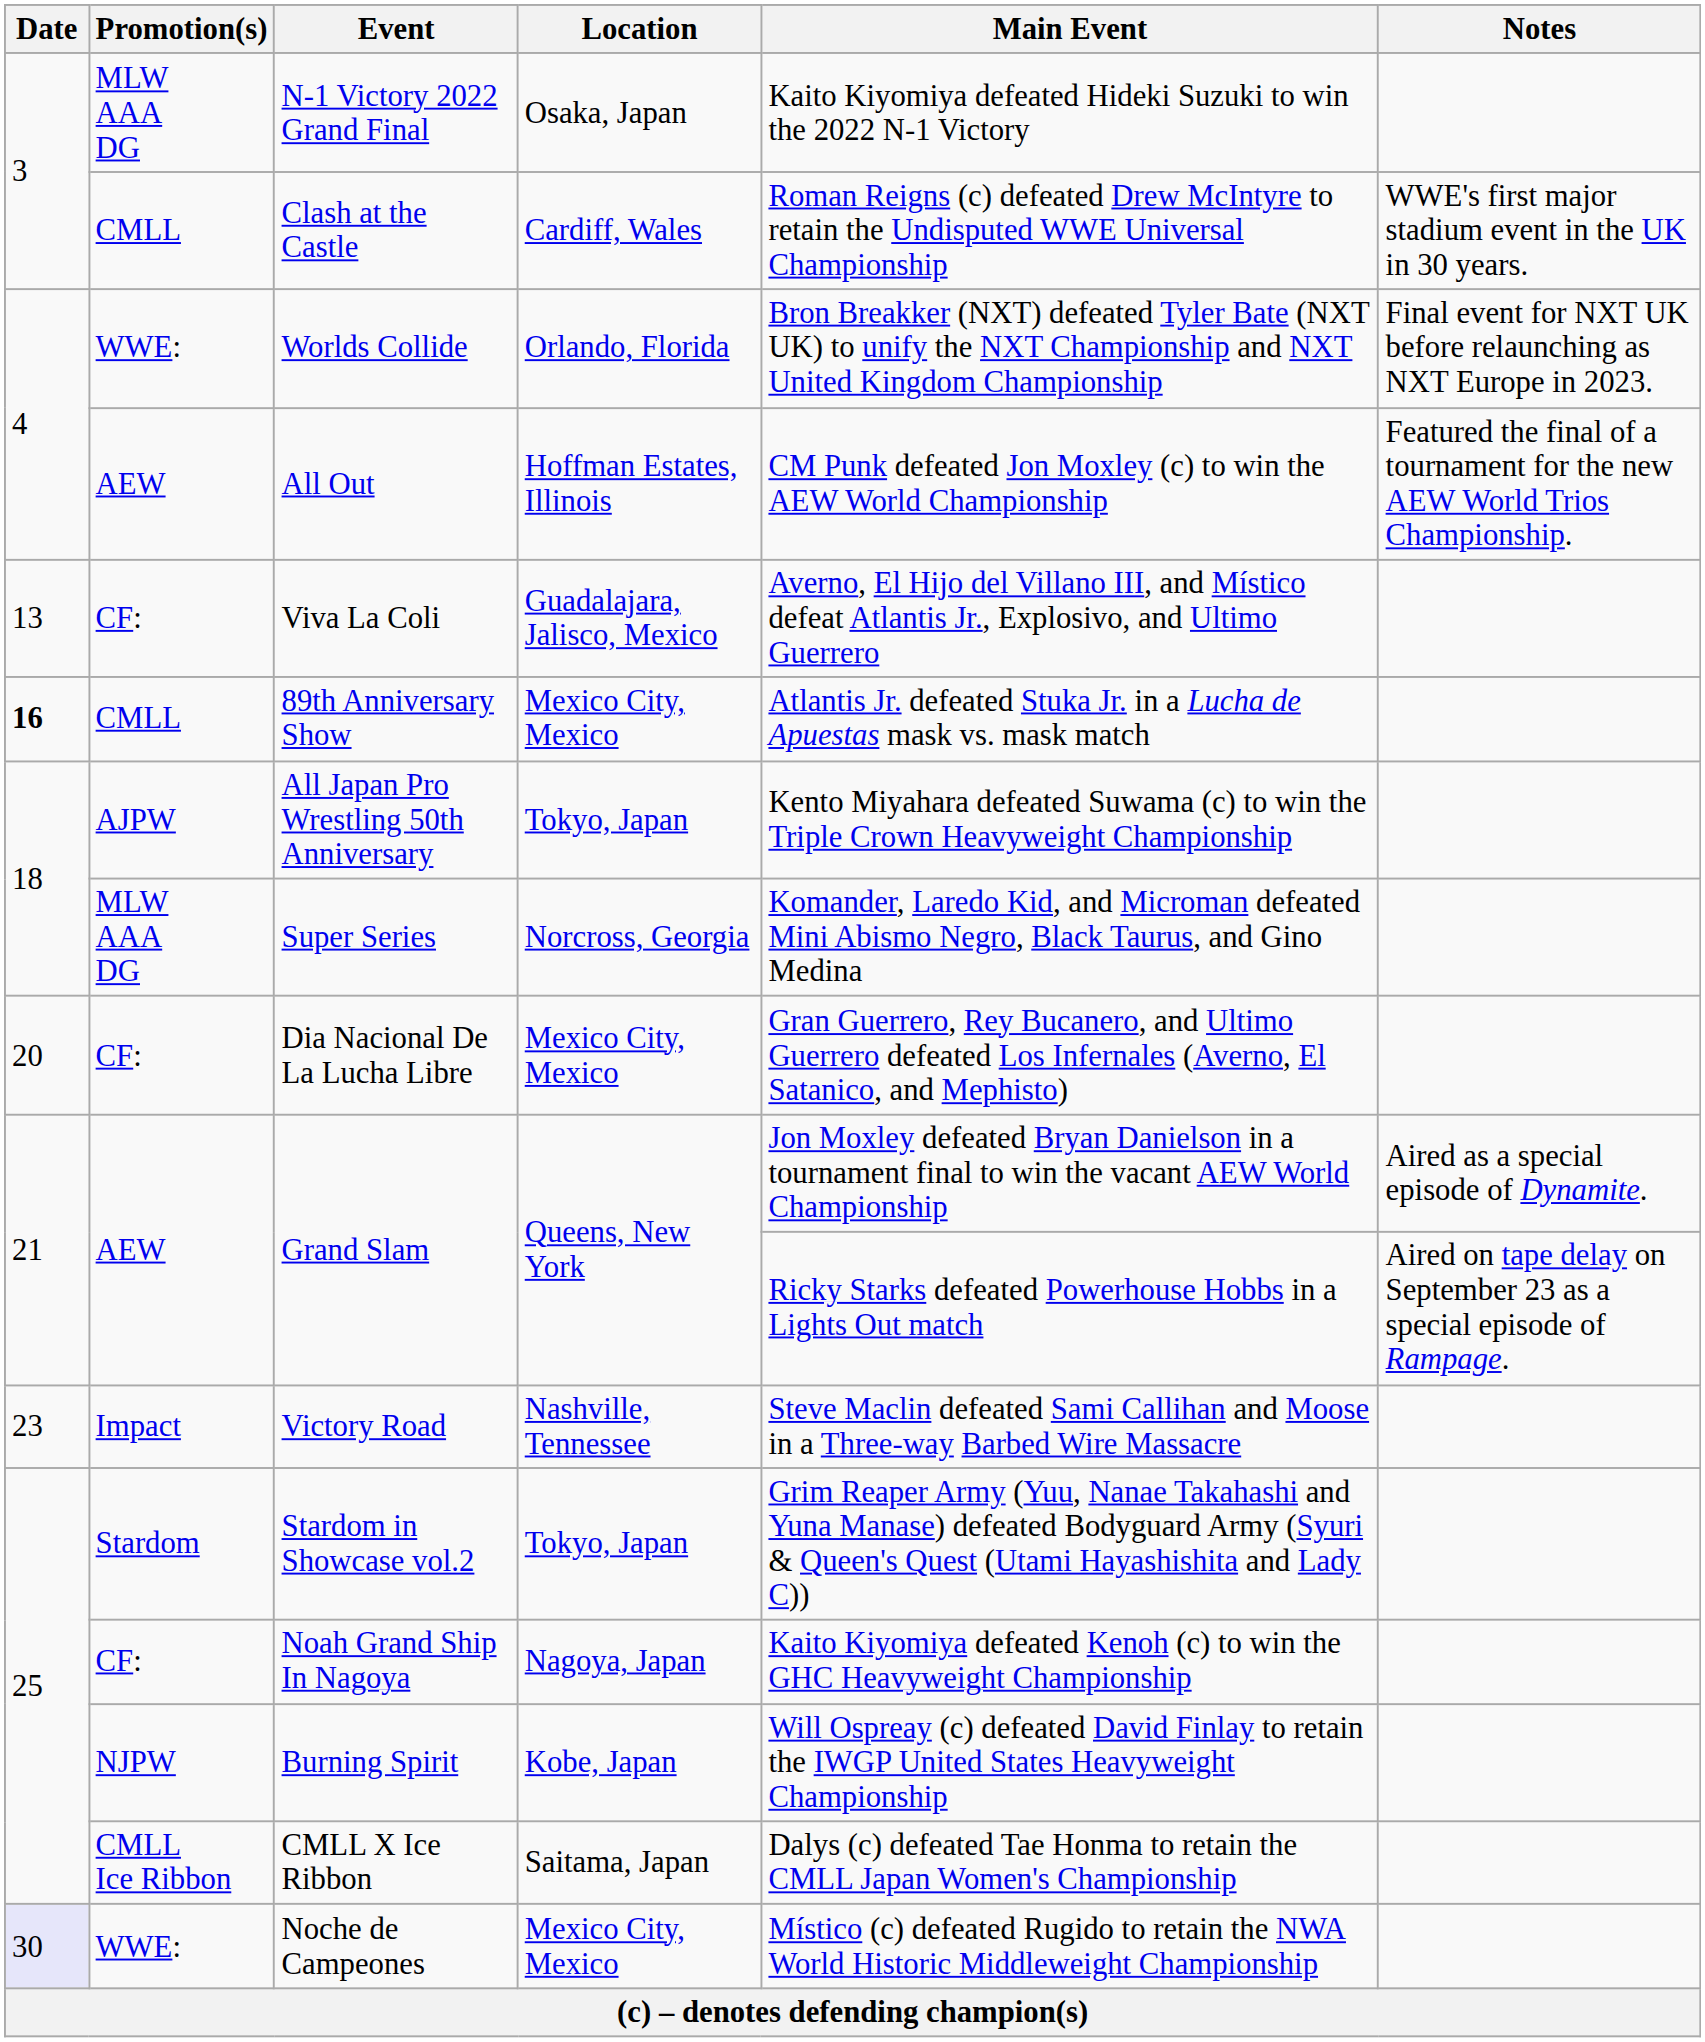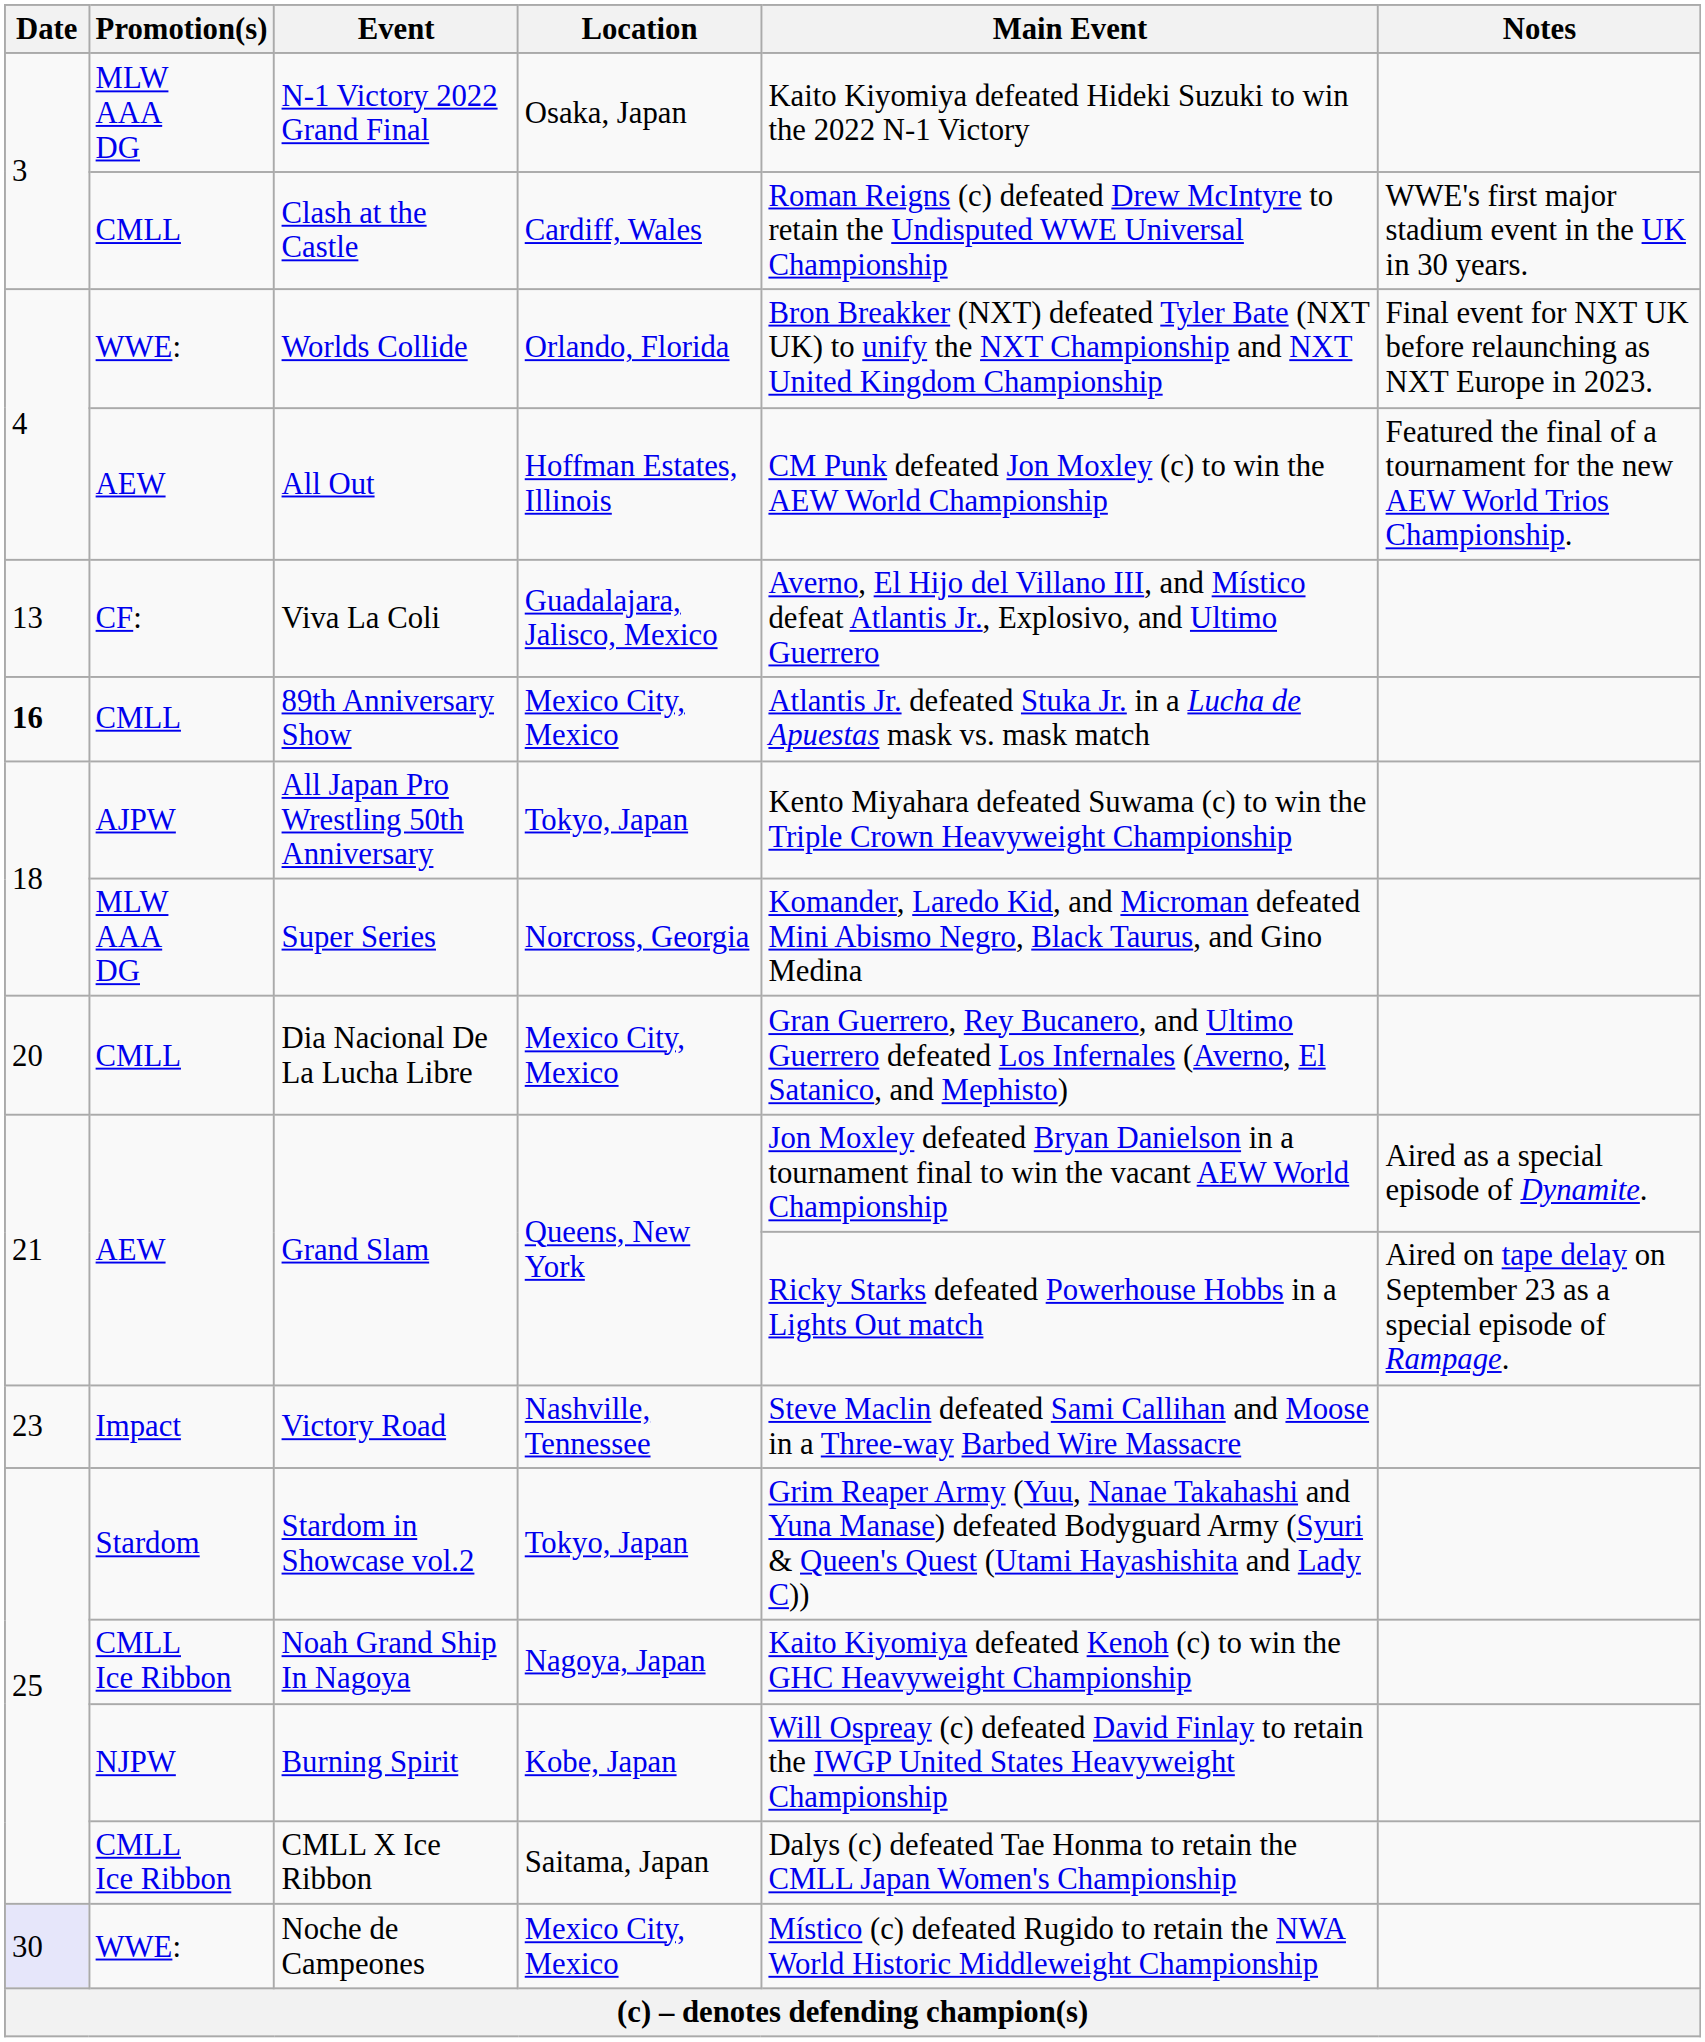 <table class="wikitable" style="width:100%;">
 <tr>
 <th width="5%">Date</th>
 <th width="5%">Promotion(s)</th>
 <th style="width:15%;">Event</th>
 <th style="width:15%;">Location</th>
 <th style="width:40%;">Main Event</th>
 <th style="width:20%;">Notes</th>
 </tr>
 <tr>
 <td rowspan="2">3</td>
 <td><a href='#'>MLW</a> <br> <a href='#'>AAA</a> <br> <a href='#'>DG</a></td>
 <td><a href='#'>N-1 Victory 2022 Grand Final</a></td>
 <td>Osaka, Japan</td>
 <td>Kaito Kiyomiya defeated Hideki Suzuki to win the 2022 N-1 Victory</td>
 <td></td>
 </tr>
 <tr>
 <td><a href='#'>CMLL</a></td>
 <td><a href='#'>Clash at the Castle</a></td>
 <td><a href='#'>Cardiff, Wales</a></td>
 <td><a href='#'>Roman Reigns</a> (c) defeated <a href='#'>Drew McIntyre</a> to retain the <a href='#'>Undisputed WWE Universal Championship</a></td>
 <td>WWE's first major stadium event in the <a href='#'>UK</a> in 30 years.</td>
 </tr>
 <tr>
 <td rowspan=2>4</td>
 <td><a href='#'>WWE</a>:</td>
 <td><a href='#'>Worlds Collide</a></td>
 <td><a href='#'>Orlando, Florida</a></td>
 <td><a href='#'>Bron Breakker</a> (NXT) defeated <a href='#'>Tyler Bate</a> (NXT UK) to <a href='#'>unify</a> the <a href='#'>NXT Championship</a> and <a href='#'>NXT United Kingdom Championship</a></td>
 <td>Final event for NXT UK before relaunching as NXT Europe in 2023.</td>
 </tr>
 <tr>
 <td><a href='#'>AEW</a></td>
 <td><a href='#'>All Out</a></td>
 <td><a href='#'>Hoffman Estates, Illinois</a></td>
 <td><a href='#'>CM Punk</a> defeated <a href='#'>Jon Moxley</a> (c) to win the <a href='#'>AEW World Championship</a></td>
 <td>Featured the final of a tournament for the new <a href='#'>AEW World Trios Championship</a>.</td>
 </tr>
 <tr>
 <td>13</td>
 <td><a href='#'>CF</a>:</td>
 <td>Viva La Coli</td>
 <td><a href='#'>Guadalajara, Jalisco, Mexico</a></td>
 <td><a href='#'>Averno</a>, <a href='#'>El Hijo del Villano III</a>, and <a href='#'>Místico</a> defeat <a href='#'>Atlantis Jr.</a>, Explosivo, and <a href='#'>Ultimo Guerrero</a></td>
 <td></td>
 </tr>
 <tr>
 <td><strong>16</strong></td>
 <td><a href='#'>CMLL</a></td>
 <td><a href='#'>89th Anniversary Show</a></td>
 <td><a href='#'>Mexico City, Mexico</a></td>
 <td><a href='#'>Atlantis Jr.</a> defeated <a href='#'>Stuka Jr.</a> in a <em><a href='#'>Lucha de Apuestas</a></em> mask vs. mask match</td>
 <td></td>
 </tr>
 <tr>
 <td rowspan=2>18</td>
 <td><a href='#'>AJPW</a></td>
 <td><a href='#'>All Japan Pro Wrestling 50th Anniversary</a></td>
 <td><a href='#'>Tokyo, Japan</a></td>
 <td>Kento Miyahara defeated Suwama (c) to win the <a href='#'>Triple Crown Heavyweight Championship</a></td>
 <td></td>
 </tr>
 <tr>
 <td><a href='#'>MLW</a> <br> <a href='#'>AAA</a> <br> <a href='#'>DG</a></td>
 <td><a href='#'>Super Series</a></td>
 <td><a href='#'>Norcross, Georgia</a></td>
 <td><a href='#'>Komander</a>, <a href='#'>Laredo Kid</a>, and <a href='#'>Microman</a> defeated <a href='#'>Mini Abismo Negro</a>, <a href='#'>Black Taurus</a>, and Gino Medina</td>
 <td></td>
 </tr>
 <tr>
 <td>20</td>
-<td><a href='#'>CF</a>:</td>
+<td><a href='#'>CMLL</a></td>
 <td>Dia Nacional De La Lucha Libre</td>
 <td><a href='#'>Mexico City, Mexico</a></td>
 <td><a href='#'>Gran Guerrero</a>, <a href='#'>Rey Bucanero</a>, and <a href='#'>Ultimo Guerrero</a> defeated <a href='#'>Los Infernales</a> (<a href='#'>Averno</a>, <a href='#'>El Satanico</a>, and <a href='#'>Mephisto</a>)</td>
 <td></td>
 </tr>
 <tr>
 <td rowspan="2">21</td>
 <td rowspan="2"><a href='#'>AEW</a></td>
 <td rowspan="2"><a href='#'>Grand Slam</a></td>
 <td rowspan="2"><a href='#'>Queens, New York</a></td>
 <td><a href='#'>Jon Moxley</a> defeated <a href='#'>Bryan Danielson</a> in a tournament final to win the vacant <a href='#'>AEW World Championship</a></td>
 <td>Aired as a special episode of <em><a href='#'>Dynamite</a></em>.</td>
 </tr>
 <tr>
 <td><a href='#'>Ricky Starks</a> defeated <a href='#'>Powerhouse Hobbs</a> in a <a href='#'>Lights Out match</a></td>
 <td>Aired on <a href='#'>tape delay</a> on September 23 as a special episode of <em><a href='#'>Rampage</a></em>.</td>
 </tr>
 <tr>
 <td>23</td>
 <td><a href='#'>Impact</a></td>
 <td><a href='#'>Victory Road</a></td>
 <td><a href='#'>Nashville, Tennessee</a></td>
 <td><a href='#'>Steve Maclin</a> defeated <a href='#'>Sami Callihan</a> and  <a href='#'>Moose</a> in a <a href='#'>Three-way</a> <a href='#'>Barbed Wire Massacre</a></td>
 <td></td>
 </tr>
 <tr>
 <td rowspan=4>25</td>
 <td><a href='#'>Stardom</a></td>
 <td><a href='#'>Stardom in Showcase vol.2</a></td>
 <td><a href='#'>Tokyo, Japan</a></td>
 <td><a href='#'>Grim Reaper Army</a> (<a href='#'>Yuu</a>, <a href='#'>Nanae Takahashi</a> and <a href='#'>Yuna Manase</a>) defeated Bodyguard Army (<a href='#'>Syuri</a> & <a href='#'>Queen's Quest</a> (<a href='#'>Utami Hayashishita</a> and <a href='#'>Lady C</a>))</td>
 <td></td>
 </tr>
 <tr>
-<td><a href='#'>CF</a>:</td>
+<td><a href='#'>CMLL</a> <br> <a href='#'>Ice Ribbon</a></td>
 <td><a href='#'>Noah Grand Ship In Nagoya</a></td>
 <td><a href='#'>Nagoya, Japan</a></td>
 <td><a href='#'>Kaito Kiyomiya</a> defeated <a href='#'>Kenoh</a> (c) to win the <a href='#'>GHC Heavyweight Championship</a></td>
 <td></td>
 </tr>
 <tr>
 <td><a href='#'>NJPW</a></td>
 <td><a href='#'>Burning Spirit</a></td>
 <td><a href='#'>Kobe, Japan</a></td>
 <td><a href='#'>Will Ospreay</a> (c) defeated <a href='#'>David Finlay</a> to retain the <a href='#'>IWGP United States Heavyweight Championship</a></td>
 <td></td>
 </tr>
 <tr>
 <td><a href='#'>CMLL</a> <br> <a href='#'>Ice Ribbon</a></td>
 <td>CMLL X Ice Ribbon</td>
 <td>Saitama, Japan</td>
 <td>Dalys (c) defeated Tae Honma to retain the <a href='#'>CMLL Japan Women's Championship</a></td>
 <td></td>
 </tr>
 <tr>
 <td style="background: lavender;">30</td>
 <td><a href='#'>WWE</a>:</td>
 <td>Noche de Campeones</td>
 <td><a href='#'>Mexico City, Mexico</a></td>
 <td><a href='#'>Místico</a> (c) defeated Rugido to retain the <a href='#'>NWA World Historic Middleweight Championship</a></td>
 <td></td>
 </tr>
 <tr>
 <th colspan="6">(c) – denotes defending champion(s)</th>
 </tr>
 </table>
